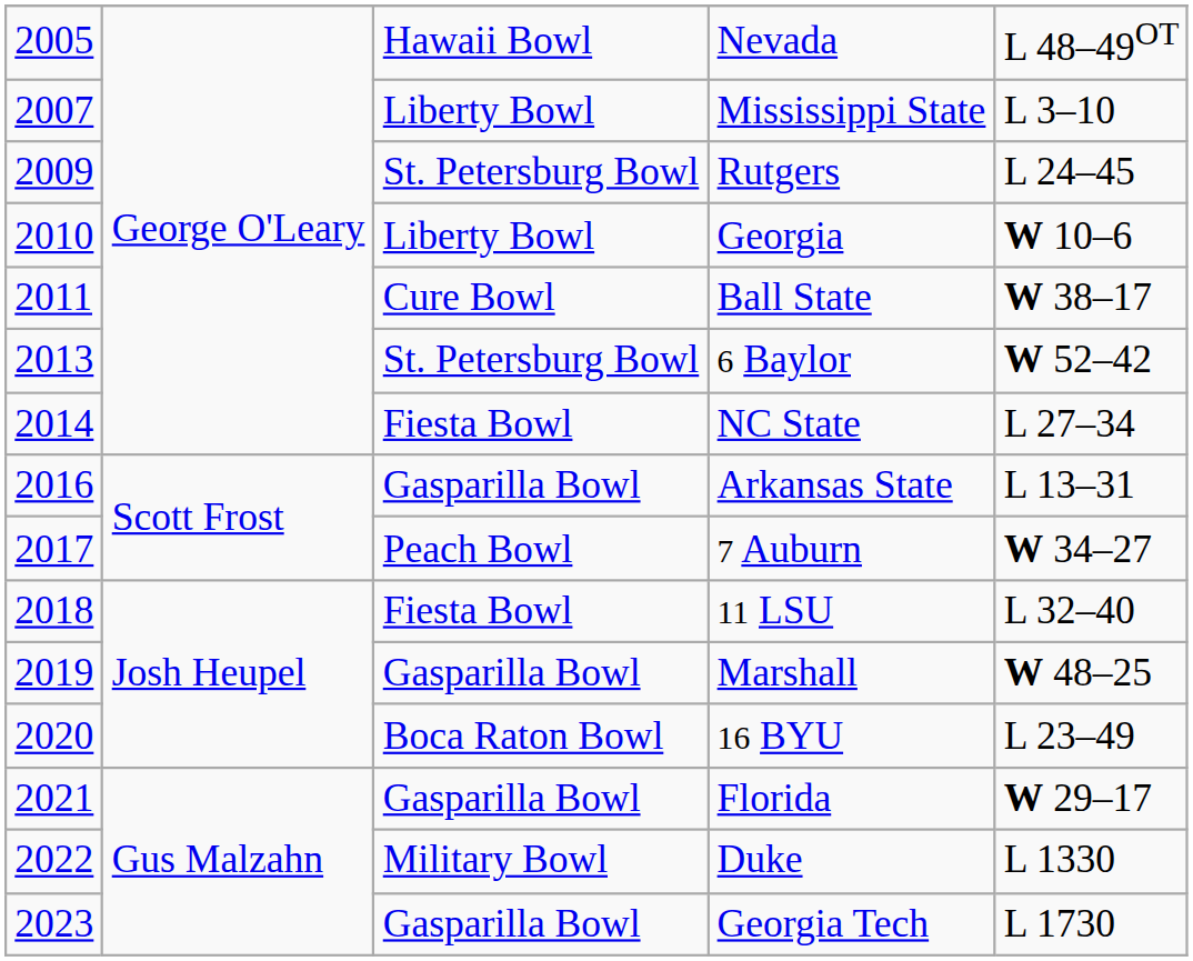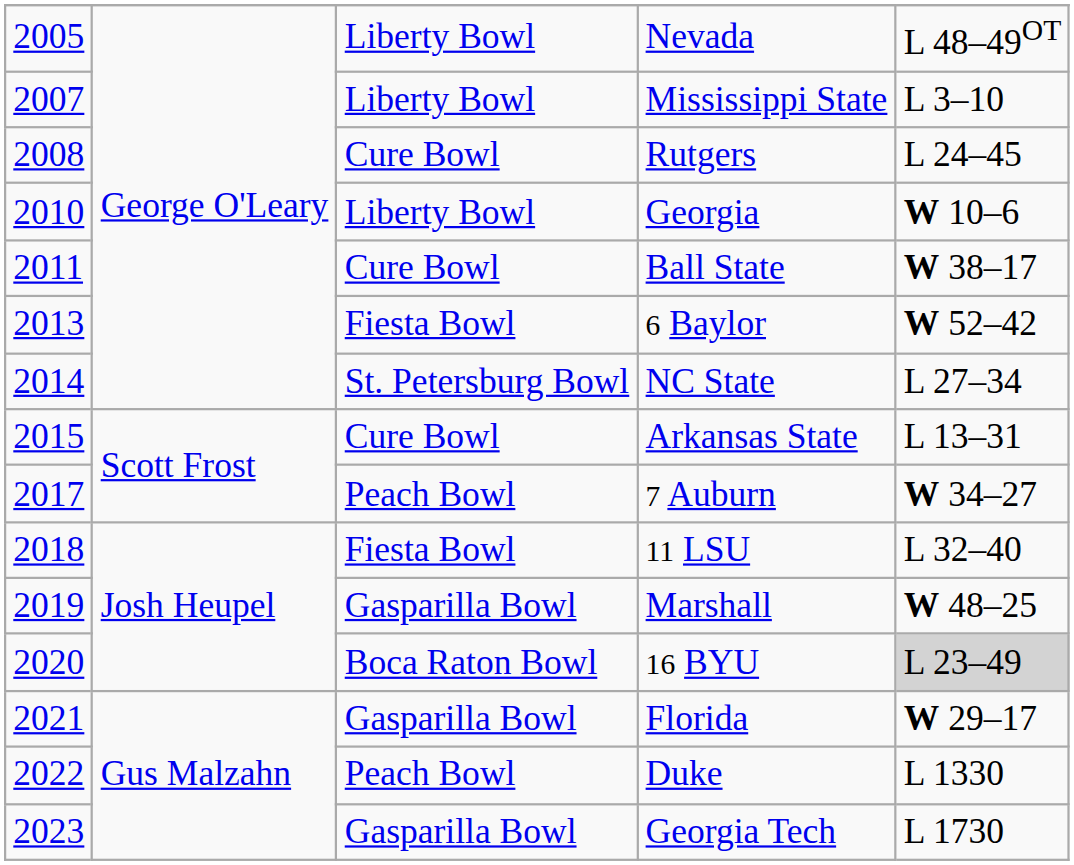 <table class="wikitable">
 <tr>
 </tr>
 <tr>
 <td><a href='#'>2005</a></td>
 <td rowspan="7"><a href='#'>George O'Leary</a></td>
-<td><a href='#'>Hawaii Bowl</a></td>
+<td><a href='#'>Liberty Bowl</a></td>
 <td><a href='#'>Nevada</a></td>
 <td>L 48–49<sup>OT</sup></td>
 </tr>
 <tr>
 <td><a href='#'>2007</a></td>
 <td><a href='#'>Liberty Bowl</a></td>
 <td><a href='#'>Mississippi State</a></td>
 <td>L 3–10</td>
 </tr>
 <tr>
-<td><a href='#'>2009</a></td>
-<td><a href='#'>St. Petersburg Bowl</a></td>
+<td><a href='#'>2008</a></td>
+<td><a href='#'>Cure Bowl</a></td>
 <td><a href='#'>Rutgers</a></td>
 <td>L 24–45</td>
 </tr>
 <tr>
 <td><a href='#'>2010</a></td>
 <td><a href='#'>Liberty Bowl</a></td>
 <td><a href='#'>Georgia</a></td>
 <td><strong>W</strong> 10–6</td>
 </tr>
 <tr>
 <td><a href='#'>2011</a></td>
 <td><a href='#'>Cure Bowl</a></td>
 <td><a href='#'>Ball State</a></td>
 <td><strong>W</strong> 38–17</td>
 </tr>
 <tr>
 <td><a href='#'>2013</a></td>
-<td><a href='#'>St. Petersburg Bowl</a></td>
+<td><a href='#'>Fiesta Bowl</a></td>
 <td><small>6</small> <a href='#'>Baylor</a></td>
 <td><strong>W</strong> 52–42</td>
 </tr>
 <tr>
 <td><a href='#'>2014</a></td>
-<td><a href='#'>Fiesta Bowl</a></td>
+<td><a href='#'>St. Petersburg Bowl</a></td>
 <td><a href='#'>NC State</a></td>
 <td>L 27–34</td>
 </tr>
 <tr>
-<td><a href='#'>2016</a></td>
+<td><a href='#'>2015</a></td>
 <td rowspan="2"><a href='#'>Scott Frost</a></td>
-<td><a href='#'>Gasparilla Bowl</a></td>
+<td><a href='#'>Cure Bowl</a></td>
 <td><a href='#'>Arkansas State</a></td>
 <td>L 13–31</td>
 </tr>
 <tr>
 <td><a href='#'>2017</a></td>
 <td><a href='#'>Peach Bowl</a></td>
 <td><small>7</small> <a href='#'>Auburn</a></td>
 <td><strong>W</strong> 34–27</td>
 </tr>
 <tr>
 <td><a href='#'>2018</a></td>
 <td rowspan="3"><a href='#'>Josh Heupel</a></td>
 <td><a href='#'>Fiesta Bowl</a></td>
 <td><small>11</small> <a href='#'>LSU</a></td>
 <td>L 32–40</td>
 </tr>
 <tr>
 <td><a href='#'>2019</a></td>
 <td><a href='#'>Gasparilla Bowl</a></td>
 <td><a href='#'>Marshall</a></td>
 <td><strong>W</strong> 48–25</td>
 </tr>
 <tr>
 <td><a href='#'>2020</a></td>
 <td><a href='#'>Boca Raton Bowl</a></td>
 <td><small>16</small> <a href='#'>BYU</a></td>
-<td>L 23–49</td>
+<td style="background: lightgrey;">L 23–49</td>
 </tr>
 <tr>
 <td><a href='#'>2021</a></td>
 <td rowspan="3"><a href='#'>Gus Malzahn</a></td>
 <td><a href='#'>Gasparilla Bowl</a></td>
 <td><a href='#'>Florida</a></td>
 <td><strong>W</strong> 29–17</td>
 </tr>
 <tr>
 <td><a href='#'>2022</a></td>
-<td><a href='#'>Military Bowl</a></td>
+<td><a href='#'>Peach Bowl</a></td>
 <td><a href='#'>Duke</a></td>
 <td>L 1330</td>
 </tr>
 <tr>
 <td><a href='#'>2023</a></td>
 <td><a href='#'>Gasparilla Bowl</a></td>
 <td><a href='#'>Georgia Tech</a></td>
 <td>L 1730</td>
 </tr>
 </table>
